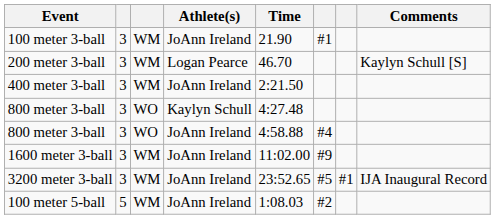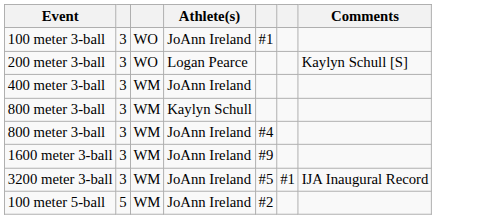 <table class="wikitable sortable">
 <tr>
 <th>Event</th>
 <th></th>
 <th></th>
 <th>Athlete(s)</th>
-<th>Time</th>
 <th></th>
 <th></th>
 <th>Comments</th>
 </tr>
 <tr>
 <td>100 meter 3-ball</td>
 <td>3</td>
-<td>WM</td>
+<td>WO</td>
 <td>JoAnn Ireland</td>
-<td>21.90</td>
 <td>#1</td>
 <td></td>
 <td></td>
 </tr>
 <tr>
 <td>200 meter 3-ball</td>
 <td>3</td>
-<td>WM</td>
+<td>WO</td>
 <td>Logan Pearce</td>
-<td>46.70</td>
 <td></td>
 <td></td>
 <td>Kaylyn Schull [S]</td>
 </tr>
 <tr>
 <td>400 meter 3-ball</td>
 <td>3</td>
 <td>WM</td>
 <td>JoAnn Ireland</td>
-<td>2:21.50</td>
 <td></td>
 <td></td>
 <td></td>
 </tr>
 <tr>
 <td>800 meter 3-ball</td>
 <td>3</td>
-<td>WO</td>
+<td>WM</td>
 <td>Kaylyn Schull</td>
-<td>4:27.48</td>
 <td></td>
 <td></td>
 <td></td>
 </tr>
 <tr>
 <td>800 meter 3-ball</td>
 <td>3</td>
-<td>WO</td>
+<td>WM</td>
 <td>JoAnn Ireland</td>
-<td>4:58.88</td>
 <td>#4</td>
 <td></td>
 <td></td>
 </tr>
 <tr>
 <td>1600 meter 3-ball</td>
 <td>3</td>
 <td>WM</td>
 <td>JoAnn Ireland</td>
-<td>11:02.00</td>
 <td>#9</td>
 <td></td>
 <td></td>
 </tr>
 <tr>
 <td>3200 meter 3-ball</td>
 <td>3</td>
 <td>WM</td>
 <td>JoAnn Ireland</td>
-<td>23:52.65</td>
 <td>#5</td>
 <td>#1</td>
 <td>IJA Inaugural Record</td>
 </tr>
 <tr>
 <td>100 meter 5-ball</td>
 <td>5</td>
 <td>WM</td>
 <td>JoAnn Ireland</td>
-<td>1:08.03</td>
 <td>#2</td>
 <td></td>
 <td></td>
 </tr>
 </table>
